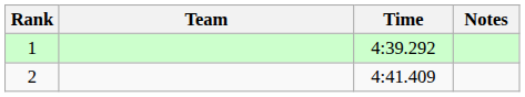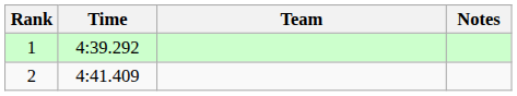 <table class=wikitable style="text-align:center">
 <tr>
 <th width=40>Rank</th>
+<th width=80>Time</th>
 <th width=250>Team</th>
-<th width=80>Time</th>
 <th width=50>Notes</th>
 </tr>
 <tr bgcolor="ccffcc">
 <td>1</td>
+<td>4:39.292</td>
 <td align=left></td>
-<td>4:39.292</td>
 <td></td>
 </tr>
 <tr>
 <td>2</td>
+<td>4:41.409</td>
 <td align=left></td>
-<td>4:41.409</td>
 <td></td>
 </tr>
 </table>
